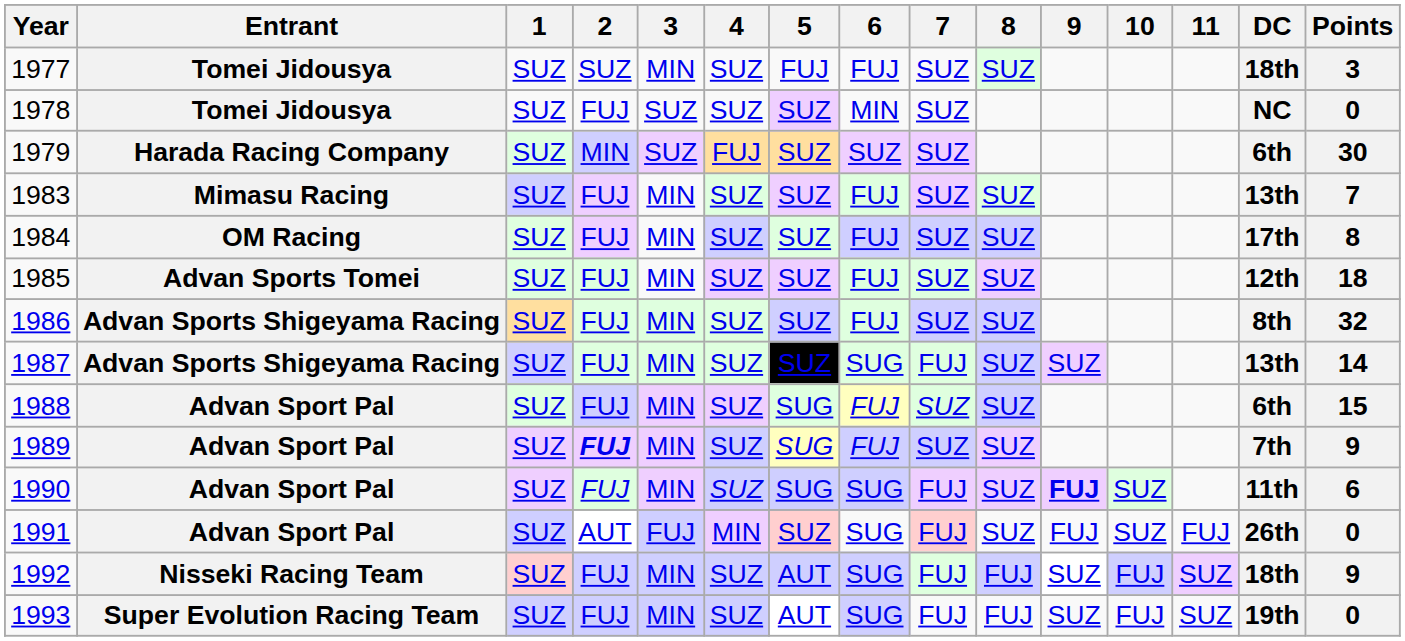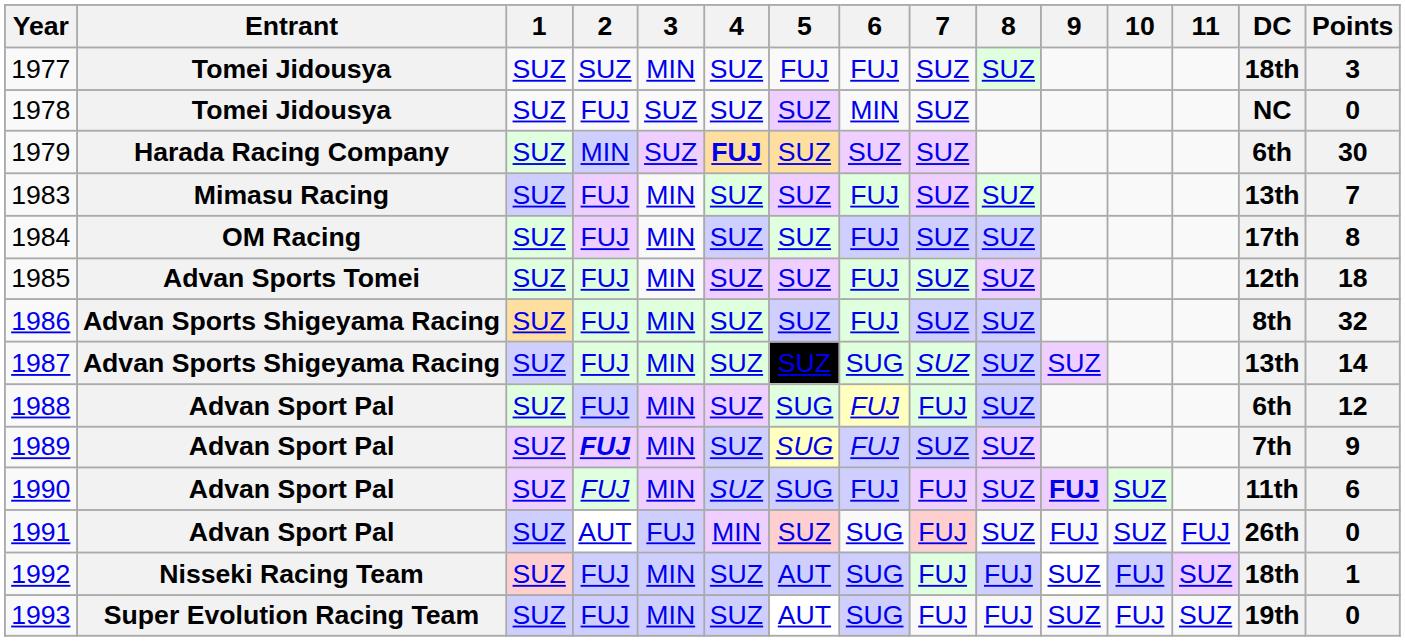 <table class="wikitable" style="text-align:center; font-size:90%">
 <tr>
 <th>Year</th>
 <th>Entrant</th>
 <th>1</th>
 <th>2</th>
 <th>3</th>
 <th>4</th>
 <th>5</th>
 <th>6</th>
 <th>7</th>
 <th>8</th>
 <th>9</th>
 <th>10</th>
 <th>11</th>
 <th>DC</th>
 <th>Points</th>
 </tr>
 <tr>
 <td>1977</td>
 <th>Tomei Jidousya</th>
 <td><a href='#'>SUZ</a></td>
 <td><a href='#'>SUZ</a></td>
 <td><a href='#'>MIN</a></td>
 <td><a href='#'>SUZ</a></td>
 <td><a href='#'>FUJ</a></td>
 <td><a href='#'>FUJ</a></td>
 <td><a href='#'>SUZ</a></td>
 <td style="background:#DFFFDF;"><a href='#'>SUZ</a><br></td>
 <td></td>
 <td></td>
 <td></td>
 <th>18th</th>
 <th>3</th>
 </tr>
 <tr>
 <td>1978</td>
 <th>Tomei Jidousya</th>
 <td><a href='#'>SUZ</a></td>
 <td><a href='#'>FUJ</a></td>
 <td><a href='#'>SUZ</a></td>
 <td><a href='#'>SUZ</a></td>
 <td style="background:#EFCFFF;"><a href='#'>SUZ</a><br></td>
 <td><a href='#'>MIN</a></td>
 <td><a href='#'>SUZ</a></td>
 <td></td>
 <td></td>
 <td></td>
 <td></td>
 <th>NC</th>
 <th>0</th>
 </tr>
 <tr>
 <td>1979</td>
 <th>Harada Racing Company</th>
 <td style="background:#DFFFDF;"><a href='#'>SUZ</a><br></td>
 <td style="background:#CFCFFF;"><a href='#'>MIN</a><br></td>
 <td style="background:#EFCFFF;"><a href='#'>SUZ</a><br></td>
-<td style="background:#FFDF9F;"><a href='#'>FUJ</a><br></td>
+<td style="background:#FFDF9F;"><strong><a href='#'>FUJ</a><br></strong></td>
 <td style="background:#FFDF9F;"><a href='#'>SUZ</a><br></td>
 <td style="background:#EFCFFF;"><a href='#'>SUZ</a><br></td>
 <td style="background:#EFCFFF;"><a href='#'>SUZ</a><br></td>
 <td></td>
 <td></td>
 <td></td>
 <td></td>
 <th>6th</th>
 <th>30</th>
 </tr>
 <tr>
 <td>1983</td>
 <th>Mimasu Racing</th>
 <td style="background:#CFCFFF;"><a href='#'>SUZ</a><br></td>
 <td style="background:#EFCFFF;"><a href='#'>FUJ</a><br></td>
 <td><a href='#'>MIN</a></td>
 <td style="background:#DFFFDF;"><a href='#'>SUZ</a><br></td>
 <td style="background:#EFCFFF;"><a href='#'>SUZ</a><br></td>
 <td style="background:#DFFFDF;"><a href='#'>FUJ</a><br></td>
 <td style="background:#EFCFFF;"><a href='#'>SUZ</a><br></td>
 <td style="background:#DFFFDF;"><a href='#'>SUZ</a><br></td>
 <td></td>
 <td></td>
 <td></td>
 <th>13th</th>
 <th>7</th>
 </tr>
 <tr>
 <td>1984</td>
 <th>OM Racing</th>
 <td style="background:#DFFFDF;"><a href='#'>SUZ</a><br></td>
 <td style="background:#EFCFFF;"><a href='#'>FUJ</a><br></td>
 <td><a href='#'>MIN</a></td>
 <td style="background:#CFCFFF;"><a href='#'>SUZ</a><br></td>
 <td style="background:#DFFFDF;"><a href='#'>SUZ</a><br></td>
 <td style="background:#CFCFFF;"><a href='#'>FUJ</a><br></td>
 <td style="background:#CFCFFF;"><a href='#'>SUZ</a><br></td>
 <td style="background:#CFCFFF;"><a href='#'>SUZ</a><br></td>
 <td></td>
 <td></td>
 <td></td>
 <th>17th</th>
 <th>8</th>
 </tr>
 <tr>
 <td>1985</td>
 <th>Advan Sports Tomei</th>
 <td style="background:#DFFFDF;"><a href='#'>SUZ</a><br></td>
 <td style="background:#DFFFDF;"><a href='#'>FUJ</a><br></td>
 <td><a href='#'>MIN</a></td>
 <td style="background:#EFCFFF;"><a href='#'>SUZ</a><br></td>
 <td style="background:#EFCFFF;"><a href='#'>SUZ</a><br></td>
 <td style="background:#DFFFDF;"><a href='#'>FUJ</a><br></td>
 <td style="background:#DFFFDF;"><a href='#'>SUZ</a><br></td>
 <td style="background:#EFCFFF;"><a href='#'>SUZ</a><br></td>
 <td></td>
 <td></td>
 <td></td>
 <th>12th</th>
 <th>18</th>
 </tr>
 <tr>
 <td><a href='#'>1986</a></td>
 <th>Advan Sports Shigeyama Racing</th>
 <td style="background:#FFDF9F;"><a href='#'>SUZ</a><br></td>
 <td style="background:#DFFFDF;"><a href='#'>FUJ</a><br></td>
 <td style="background:#DFFFDF;"><a href='#'>MIN</a><br></td>
 <td style="background:#DFFFDF;"><a href='#'>SUZ</a><br></td>
 <td style="background:#CFCFFF;"><a href='#'>SUZ</a><br></td>
 <td style="background:#DFFFDF;"><a href='#'>FUJ</a><br></td>
 <td style="background:#CFCFFF;"><a href='#'>SUZ</a><br></td>
 <td style="background:#CFCFFF;"><a href='#'>SUZ</a><br></td>
 <td></td>
 <td></td>
 <td></td>
 <th>8th</th>
 <th>32</th>
 </tr>
 <tr>
 <td><a href='#'>1987</a></td>
 <th>Advan Sports Shigeyama Racing</th>
 <td style="background:#CFCFFF;"><a href='#'>SUZ</a><br></td>
 <td style="background:#DFFFDF;"><a href='#'>FUJ</a><br></td>
 <td style="background:#DFFFDF;"><a href='#'>MIN</a><br></td>
 <td style="background:#DFFFDF;"><a href='#'>SUZ</a><br></td>
 <td style="background:#000; color:white;"><a href='#'><span>SUZ</span></a><br></td>
 <td style="background:#DFFFDF;"><a href='#'>SUG</a><br></td>
-<td style="background:#DFFFDF;"><a href='#'>FUJ</a><br></td>
+<td style="background:#DFFFDF;"><a href='#'><em>SUZ</em></a><br></td>
 <td style="background:#CFCFFF;"><a href='#'>SUZ</a><br></td>
 <td style="background:#EFCFFF;"><a href='#'>SUZ</a><br></td>
 <td></td>
 <td></td>
 <th>13th</th>
 <th>14</th>
 </tr>
 <tr>
 <td><a href='#'>1988</a></td>
 <th>Advan Sport Pal</th>
 <td style="background:#DFFFDF;"><a href='#'>SUZ</a><br></td>
 <td style="background:#CFCFFF;"><a href='#'>FUJ</a><br></td>
 <td style="background:#EFCFFF;"><a href='#'>MIN</a><br></td>
 <td style="background:#EFCFFF;"><a href='#'>SUZ</a><br></td>
 <td style="background:#DFFFDF;"><a href='#'>SUG</a><br></td>
 <td style="background:#FFFFBF;"><a href='#'><em>FUJ</em></a><br></td>
-<td style="background:#DFFFDF;"><a href='#'><em>SUZ</em></a><br></td>
+<td style="background:#DFFFDF;"><a href='#'>FUJ</a><br></td>
 <td style="background:#CFCFFF;"><a href='#'>SUZ</a><br></td>
 <td></td>
 <td></td>
 <td></td>
 <th>6th</th>
-<th>15</th>
+<th>12</th>
 </tr>
 <tr>
 <td><a href='#'>1989</a></td>
 <th>Advan Sport Pal</th>
 <td style="background:#EFCFFF;"><a href='#'>SUZ</a><br></td>
 <td style="background:#EFCFFF;"><a href='#'><strong><em>FUJ</em></strong></a><br></td>
 <td style="background:#EFCFFF;"><a href='#'>MIN</a><br></td>
 <td style="background:#CFCFFF;"><a href='#'>SUZ</a><br></td>
 <td style="background:#FFFFBF;"><a href='#'><em>SUG</em></a><br></td>
 <td style="background:#CFCFFF;"><a href='#'><em>FUJ</em></a><br></td>
 <td style="background:#CFCFFF;"><a href='#'>SUZ</a><br></td>
 <td style="background:#EFCFFF;"><a href='#'>SUZ</a><br></td>
 <td></td>
 <td></td>
 <td></td>
 <th>7th</th>
 <th>9</th>
 </tr>
 <tr>
 <td><a href='#'>1990</a></td>
 <th>Advan Sport Pal</th>
 <td style="background:#EFCFFF;"><a href='#'>SUZ</a><br></td>
 <td style="background:#DFFFDF;"><a href='#'><em>FUJ</em></a><br></td>
 <td style="background:#EFCFFF;"><a href='#'>MIN</a><br></td>
 <td style="background:#CFCFFF;"><a href='#'><em>SUZ</em></a><br></td>
 <td style="background:#CFCFFF;"><a href='#'>SUG</a><br></td>
-<td style="background:#CFCFFF;"><a href='#'>SUG</a><br></td>
+<td style="background:#CFCFFF;"><a href='#'>FUJ</a><br></td>
 <td style="background:#EFCFFF;"><a href='#'>FUJ</a><br></td>
 <td style="background:#EFCFFF;"><a href='#'>SUZ</a><br></td>
 <td style="background:#EFCFFF;"><strong><a href='#'>FUJ</a><br></strong></td>
 <td style="background:#DFFFDF;"><a href='#'>SUZ</a><br></td>
 <td></td>
 <th>11th</th>
 <th>6</th>
 </tr>
 <tr>
 <td><a href='#'>1991</a></td>
 <th>Advan Sport Pal</th>
 <td style="background:#CFCFFF;"><a href='#'>SUZ</a><br></td>
 <td style="background:#FFFFFF;"><a href='#'>AUT</a><br></td>
 <td style="background:#CFCFFF;"><a href='#'>FUJ</a><br></td>
 <td style="background:#EFCFFF;"><a href='#'>MIN</a><br></td>
 <td style="background:#FFCFCF;"><a href='#'>SUZ</a><br></td>
 <td><a href='#'>SUG</a></td>
 <td style="background:#FFCFCF;"><a href='#'>FUJ</a><br></td>
 <td><a href='#'>SUZ</a></td>
 <td><a href='#'>FUJ</a><br></td>
 <td><a href='#'>SUZ</a></td>
 <td><a href='#'>FUJ</a></td>
 <th>26th</th>
 <th>0</th>
 </tr>
 <tr>
 <td><a href='#'>1992</a></td>
 <th>Nisseki Racing Team</th>
 <td style="background:#FFCFCF;"><a href='#'>SUZ</a><br></td>
 <td style="background:#CFCFFF;"><a href='#'>FUJ</a><br></td>
 <td style="background:#CFCFFF;"><a href='#'>MIN</a><br></td>
 <td style="background:#CFCFFF;"><a href='#'>SUZ</a><br></td>
 <td style="background:#CFCFFF;"><a href='#'>AUT</a><br></td>
 <td style="background:#CFCFFF;"><a href='#'>SUG</a><br></td>
 <td style="background:#DFFFDF;"><a href='#'>FUJ</a><br></td>
 <td style="background:#CFCFFF;"><a href='#'>FUJ</a><br></td>
 <td style="background:#FFFFFF;"><a href='#'>SUZ</a><br></td>
 <td style="background:#CFCFFF;"><a href='#'>FUJ</a><br></td>
 <td style="background:#EFCFFF;"><a href='#'>SUZ</a><br></td>
 <th>18th</th>
-<th>9</th>
+<th>1</th>
 </tr>
 <tr>
 <td><a href='#'>1993</a></td>
 <th>Super Evolution Racing Team</th>
 <td style="background:#CFCFFF;"><a href='#'>SUZ</a><br></td>
 <td style="background:#CFCFFF;"><a href='#'>FUJ</a><br></td>
 <td style="background:#CFCFFF;"><a href='#'>MIN</a><br></td>
 <td style="background:#CFCFFF;"><a href='#'>SUZ</a><br></td>
 <td style="background:#FFFFFF;"><a href='#'>AUT</a><br></td>
 <td style="background:#CFCFFF;"><a href='#'>SUG</a><br></td>
 <td><a href='#'>FUJ</a><br></td>
 <td><a href='#'>FUJ</a></td>
 <td><a href='#'>SUZ</a></td>
 <td><a href='#'>FUJ</a></td>
 <td><a href='#'>SUZ</a></td>
 <th>19th</th>
 <th>0</th>
 </tr>
 </table>
